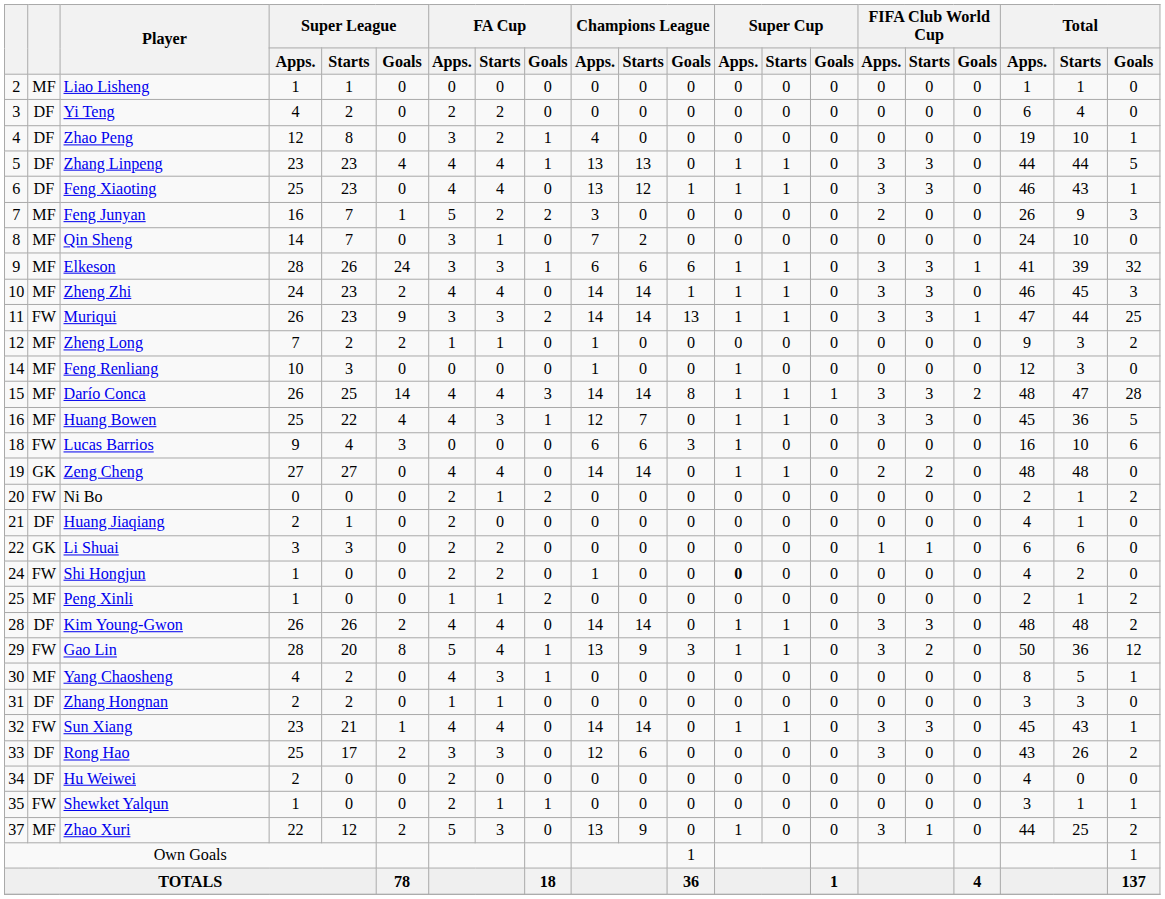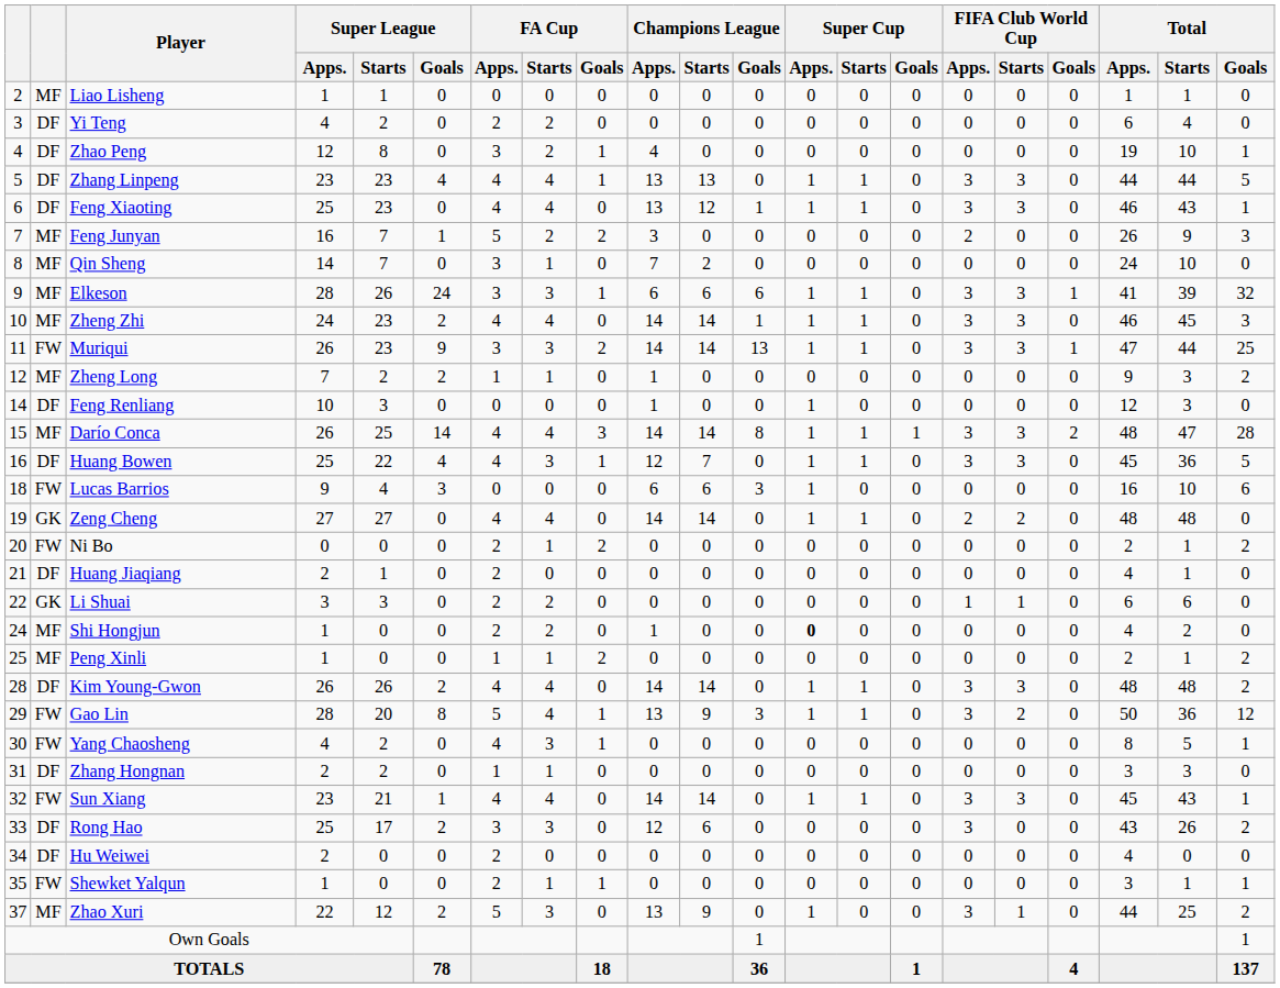 <table class="wikitable" style="text-align:center">
 <tr>
 <th rowspan="2"></th>
 <th rowspan="2"></th>
 <th rowspan="2" width="200">Player</th>
 <th colspan="3" width="150">Super League</th>
 <th colspan="3" width="105">FA Cup</th>
 <th colspan="3" width="105">Champions League</th>
 <th colspan="3" width="105">Super Cup</th>
 <th colspan="3" width="105">FIFA Club World Cup</th>
 <th colspan="3" width="150">Total</th>
 </tr>
 <tr>
 <th>Apps.</th>
 <th>Starts</th>
 <th>Goals</th>
 <th>Apps.</th>
 <th>Starts</th>
 <th>Goals</th>
 <th>Apps.</th>
 <th>Starts</th>
 <th>Goals</th>
 <th>Apps.</th>
 <th>Starts</th>
 <th>Goals</th>
 <th>Apps.</th>
 <th>Starts</th>
 <th>Goals</th>
 <th>Apps.</th>
 <th>Starts</th>
 <th>Goals</th>
 </tr>
 <tr>
 <td>2</td>
 <td>MF</td>
 <td align="left"> <a href='#'>Liao Lisheng</a></td>
 <td>1</td>
 <td>1</td>
 <td>0</td>
 <td>0</td>
 <td>0</td>
 <td>0</td>
 <td>0</td>
 <td>0</td>
 <td>0</td>
 <td>0</td>
 <td>0</td>
 <td>0</td>
 <td>0</td>
 <td>0</td>
 <td>0</td>
 <td>1</td>
 <td>1</td>
 <td>0</td>
 </tr>
 <tr>
 <td>3</td>
 <td>DF</td>
 <td align="left"> <a href='#'>Yi Teng</a></td>
 <td>4</td>
 <td>2</td>
 <td>0</td>
 <td>2</td>
 <td>2</td>
 <td>0</td>
 <td>0</td>
 <td>0</td>
 <td>0</td>
 <td>0</td>
 <td>0</td>
 <td>0</td>
 <td>0</td>
 <td>0</td>
 <td>0</td>
 <td>6</td>
 <td>4</td>
 <td>0</td>
 </tr>
 <tr>
 <td>4</td>
 <td>DF</td>
 <td align="left"> <a href='#'>Zhao Peng</a></td>
 <td>12</td>
 <td>8</td>
 <td>0</td>
 <td>3</td>
 <td>2</td>
 <td>1</td>
 <td>4</td>
 <td>0</td>
 <td>0</td>
 <td>0</td>
 <td>0</td>
 <td>0</td>
 <td>0</td>
 <td>0</td>
 <td>0</td>
 <td>19</td>
 <td>10</td>
 <td>1</td>
 </tr>
 <tr>
 <td>5</td>
 <td>DF</td>
 <td align="left"> <a href='#'>Zhang Linpeng</a></td>
 <td>23</td>
 <td>23</td>
 <td>4</td>
 <td>4</td>
 <td>4</td>
 <td>1</td>
 <td>13</td>
 <td>13</td>
 <td>0</td>
 <td>1</td>
 <td>1</td>
 <td>0</td>
 <td>3</td>
 <td>3</td>
 <td>0</td>
 <td>44</td>
 <td>44</td>
 <td>5</td>
 </tr>
 <tr>
 <td>6</td>
 <td>DF</td>
 <td align="left"> <a href='#'>Feng Xiaoting</a></td>
 <td>25</td>
 <td>23</td>
 <td>0</td>
 <td>4</td>
 <td>4</td>
 <td>0</td>
 <td>13</td>
 <td>12</td>
 <td>1</td>
 <td>1</td>
 <td>1</td>
 <td>0</td>
 <td>3</td>
 <td>3</td>
 <td>0</td>
 <td>46</td>
 <td>43</td>
 <td>1</td>
 </tr>
 <tr>
 <td>7</td>
 <td>MF</td>
 <td align="left"> <a href='#'>Feng Junyan</a></td>
 <td>16</td>
 <td>7</td>
 <td>1</td>
 <td>5</td>
 <td>2</td>
 <td>2</td>
 <td>3</td>
 <td>0</td>
 <td>0</td>
 <td>0</td>
 <td>0</td>
 <td>0</td>
 <td>2</td>
 <td>0</td>
 <td>0</td>
 <td>26</td>
 <td>9</td>
 <td>3</td>
 </tr>
 <tr>
 <td>8</td>
 <td>MF</td>
 <td align="left"> <a href='#'>Qin Sheng</a></td>
 <td>14</td>
 <td>7</td>
 <td>0</td>
 <td>3</td>
 <td>1</td>
 <td>0</td>
 <td>7</td>
 <td>2</td>
 <td>0</td>
 <td>0</td>
 <td>0</td>
 <td>0</td>
 <td>0</td>
 <td>0</td>
 <td>0</td>
 <td>24</td>
 <td>10</td>
 <td>0</td>
 </tr>
 <tr>
 <td>9</td>
 <td>MF</td>
 <td align="left"> <a href='#'>Elkeson</a></td>
 <td>28</td>
 <td>26</td>
 <td>24</td>
 <td>3</td>
 <td>3</td>
 <td>1</td>
 <td>6</td>
 <td>6</td>
 <td>6</td>
 <td>1</td>
 <td>1</td>
 <td>0</td>
 <td>3</td>
 <td>3</td>
 <td>1</td>
 <td>41</td>
 <td>39</td>
 <td>32</td>
 </tr>
 <tr>
 <td>10</td>
 <td>MF</td>
 <td align="left"> <a href='#'>Zheng Zhi</a></td>
 <td>24</td>
 <td>23</td>
 <td>2</td>
 <td>4</td>
 <td>4</td>
 <td>0</td>
 <td>14</td>
 <td>14</td>
 <td>1</td>
 <td>1</td>
 <td>1</td>
 <td>0</td>
 <td>3</td>
 <td>3</td>
 <td>0</td>
 <td>46</td>
 <td>45</td>
 <td>3</td>
 </tr>
 <tr>
 <td>11</td>
 <td>FW</td>
 <td align="left"> <a href='#'>Muriqui</a></td>
 <td>26</td>
 <td>23</td>
 <td>9</td>
 <td>3</td>
 <td>3</td>
 <td>2</td>
 <td>14</td>
 <td>14</td>
 <td>13</td>
 <td>1</td>
 <td>1</td>
 <td>0</td>
 <td>3</td>
 <td>3</td>
 <td>1</td>
 <td>47</td>
 <td>44</td>
 <td>25</td>
 </tr>
 <tr>
 <td>12</td>
 <td>MF</td>
 <td align="left"> <a href='#'>Zheng Long</a></td>
 <td>7</td>
 <td>2</td>
 <td>2</td>
 <td>1</td>
 <td>1</td>
 <td>0</td>
 <td>1</td>
 <td>0</td>
 <td>0</td>
 <td>0</td>
 <td>0</td>
 <td>0</td>
 <td>0</td>
 <td>0</td>
 <td>0</td>
 <td>9</td>
 <td>3</td>
 <td>2</td>
 </tr>
 <tr>
 <td>14</td>
-<td>MF</td>
+<td>DF</td>
 <td align="left"> <a href='#'>Feng Renliang</a></td>
 <td>10</td>
 <td>3</td>
 <td>0</td>
 <td>0</td>
 <td>0</td>
 <td>0</td>
 <td>1</td>
 <td>0</td>
 <td>0</td>
 <td>1</td>
 <td>0</td>
 <td>0</td>
 <td>0</td>
 <td>0</td>
 <td>0</td>
 <td>12</td>
 <td>3</td>
 <td>0</td>
 </tr>
 <tr>
 <td>15</td>
 <td>MF</td>
 <td align="left"> <a href='#'>Darío Conca</a></td>
 <td>26</td>
 <td>25</td>
 <td>14</td>
 <td>4</td>
 <td>4</td>
 <td>3</td>
 <td>14</td>
 <td>14</td>
 <td>8</td>
 <td>1</td>
 <td>1</td>
 <td>1</td>
 <td>3</td>
 <td>3</td>
 <td>2</td>
 <td>48</td>
 <td>47</td>
 <td>28</td>
 </tr>
 <tr>
 <td>16</td>
-<td>MF</td>
+<td>DF</td>
 <td align="left"> <a href='#'>Huang Bowen</a></td>
 <td>25</td>
 <td>22</td>
 <td>4</td>
 <td>4</td>
 <td>3</td>
 <td>1</td>
 <td>12</td>
 <td>7</td>
 <td>0</td>
 <td>1</td>
 <td>1</td>
 <td>0</td>
 <td>3</td>
 <td>3</td>
 <td>0</td>
 <td>45</td>
 <td>36</td>
 <td>5</td>
 </tr>
 <tr>
 <td>18</td>
 <td>FW</td>
 <td align="left"> <a href='#'>Lucas Barrios</a></td>
 <td>9</td>
 <td>4</td>
 <td>3</td>
 <td>0</td>
 <td>0</td>
 <td>0</td>
 <td>6</td>
 <td>6</td>
 <td>3</td>
 <td>1</td>
 <td>0</td>
 <td>0</td>
 <td>0</td>
 <td>0</td>
 <td>0</td>
 <td>16</td>
 <td>10</td>
 <td>6</td>
 </tr>
 <tr>
 <td>19</td>
 <td>GK</td>
 <td align="left"> <a href='#'>Zeng Cheng</a></td>
 <td>27</td>
 <td>27</td>
 <td>0</td>
 <td>4</td>
 <td>4</td>
 <td>0</td>
 <td>14</td>
 <td>14</td>
 <td>0</td>
 <td>1</td>
 <td>1</td>
 <td>0</td>
 <td>2</td>
 <td>2</td>
 <td>0</td>
 <td>48</td>
 <td>48</td>
 <td>0</td>
 </tr>
 <tr>
 <td>20</td>
 <td>FW</td>
 <td align="left"> Ni Bo</td>
 <td>0</td>
 <td>0</td>
 <td>0</td>
 <td>2</td>
 <td>1</td>
 <td>2</td>
 <td>0</td>
 <td>0</td>
 <td>0</td>
 <td>0</td>
 <td>0</td>
 <td>0</td>
 <td>0</td>
 <td>0</td>
 <td>0</td>
 <td>2</td>
 <td>1</td>
 <td>2</td>
 </tr>
 <tr>
 <td>21</td>
 <td>DF</td>
 <td align="left"> <a href='#'>Huang Jiaqiang</a></td>
 <td>2</td>
 <td>1</td>
 <td>0</td>
 <td>2</td>
 <td>0</td>
 <td>0</td>
 <td>0</td>
 <td>0</td>
 <td>0</td>
 <td>0</td>
 <td>0</td>
 <td>0</td>
 <td>0</td>
 <td>0</td>
 <td>0</td>
 <td>4</td>
 <td>1</td>
 <td>0</td>
 </tr>
 <tr>
 <td>22</td>
 <td>GK</td>
 <td align="left"> <a href='#'>Li Shuai</a></td>
 <td>3</td>
 <td>3</td>
 <td>0</td>
 <td>2</td>
 <td>2</td>
 <td>0</td>
 <td>0</td>
 <td>0</td>
 <td>0</td>
 <td>0</td>
 <td>0</td>
 <td>0</td>
 <td>1</td>
 <td>1</td>
 <td>0</td>
 <td>6</td>
 <td>6</td>
 <td>0</td>
 </tr>
 <tr>
 <td>24</td>
-<td>FW</td>
+<td>MF</td>
 <td align="left"> <a href='#'>Shi Hongjun</a></td>
 <td>1</td>
 <td>0</td>
 <td>0</td>
 <td>2</td>
 <td>2</td>
 <td>0</td>
 <td>1</td>
 <td>0</td>
 <td>0</td>
 <td><strong>0</strong></td>
 <td>0</td>
 <td>0</td>
 <td>0</td>
 <td>0</td>
 <td>0</td>
 <td>4</td>
 <td>2</td>
 <td>0</td>
 </tr>
 <tr>
 <td>25</td>
 <td>MF</td>
 <td align="left"> <a href='#'>Peng Xinli</a></td>
 <td>1</td>
 <td>0</td>
 <td>0</td>
 <td>1</td>
 <td>1</td>
 <td>2</td>
 <td>0</td>
 <td>0</td>
 <td>0</td>
 <td>0</td>
 <td>0</td>
 <td>0</td>
 <td>0</td>
 <td>0</td>
 <td>0</td>
 <td>2</td>
 <td>1</td>
 <td>2</td>
 </tr>
 <tr>
 <td>28</td>
 <td>DF</td>
 <td align="left"> <a href='#'>Kim Young-Gwon</a></td>
 <td>26</td>
 <td>26</td>
 <td>2</td>
 <td>4</td>
 <td>4</td>
 <td>0</td>
 <td>14</td>
 <td>14</td>
 <td>0</td>
 <td>1</td>
 <td>1</td>
 <td>0</td>
 <td>3</td>
 <td>3</td>
 <td>0</td>
 <td>48</td>
 <td>48</td>
 <td>2</td>
 </tr>
 <tr>
 <td>29</td>
 <td>FW</td>
 <td align="left"> <a href='#'>Gao Lin</a></td>
 <td>28</td>
 <td>20</td>
 <td>8</td>
 <td>5</td>
 <td>4</td>
 <td>1</td>
 <td>13</td>
 <td>9</td>
 <td>3</td>
 <td>1</td>
 <td>1</td>
 <td>0</td>
 <td>3</td>
 <td>2</td>
 <td>0</td>
 <td>50</td>
 <td>36</td>
 <td>12</td>
 </tr>
 <tr>
 <td>30</td>
-<td>MF</td>
+<td>FW</td>
 <td align="left"> <a href='#'>Yang Chaosheng</a></td>
 <td>4</td>
 <td>2</td>
 <td>0</td>
 <td>4</td>
 <td>3</td>
 <td>1</td>
 <td>0</td>
 <td>0</td>
 <td>0</td>
 <td>0</td>
 <td>0</td>
 <td>0</td>
 <td>0</td>
 <td>0</td>
 <td>0</td>
 <td>8</td>
 <td>5</td>
 <td>1</td>
 </tr>
 <tr>
 <td>31</td>
 <td>DF</td>
 <td align="left"> <a href='#'>Zhang Hongnan</a></td>
 <td>2</td>
 <td>2</td>
 <td>0</td>
 <td>1</td>
 <td>1</td>
 <td>0</td>
 <td>0</td>
 <td>0</td>
 <td>0</td>
 <td>0</td>
 <td>0</td>
 <td>0</td>
 <td>0</td>
 <td>0</td>
 <td>0</td>
 <td>3</td>
 <td>3</td>
 <td>0</td>
 </tr>
 <tr>
 <td>32</td>
 <td>FW</td>
 <td align="left"> <a href='#'>Sun Xiang</a></td>
 <td>23</td>
 <td>21</td>
 <td>1</td>
 <td>4</td>
 <td>4</td>
 <td>0</td>
 <td>14</td>
 <td>14</td>
 <td>0</td>
 <td>1</td>
 <td>1</td>
 <td>0</td>
 <td>3</td>
 <td>3</td>
 <td>0</td>
 <td>45</td>
 <td>43</td>
 <td>1</td>
 </tr>
 <tr>
 <td>33</td>
 <td>DF</td>
 <td align="left"> <a href='#'>Rong Hao</a></td>
 <td>25</td>
 <td>17</td>
 <td>2</td>
 <td>3</td>
 <td>3</td>
 <td>0</td>
 <td>12</td>
 <td>6</td>
 <td>0</td>
 <td>0</td>
 <td>0</td>
 <td>0</td>
 <td>3</td>
 <td>0</td>
 <td>0</td>
 <td>43</td>
 <td>26</td>
 <td>2</td>
 </tr>
 <tr>
 <td>34</td>
 <td>DF</td>
 <td align="left"> <a href='#'>Hu Weiwei</a></td>
 <td>2</td>
 <td>0</td>
 <td>0</td>
 <td>2</td>
 <td>0</td>
 <td>0</td>
 <td>0</td>
 <td>0</td>
 <td>0</td>
 <td>0</td>
 <td>0</td>
 <td>0</td>
 <td>0</td>
 <td>0</td>
 <td>0</td>
 <td>4</td>
 <td>0</td>
 <td>0</td>
 </tr>
 <tr>
 <td>35</td>
 <td>FW</td>
 <td align="left"> <a href='#'>Shewket Yalqun</a></td>
 <td>1</td>
 <td>0</td>
 <td>0</td>
 <td>2</td>
 <td>1</td>
 <td>1</td>
 <td>0</td>
 <td>0</td>
 <td>0</td>
 <td>0</td>
 <td>0</td>
 <td>0</td>
 <td>0</td>
 <td>0</td>
 <td>0</td>
 <td>3</td>
 <td>1</td>
 <td>1</td>
 </tr>
 <tr>
 <td>37</td>
 <td>MF</td>
 <td align="left"> <a href='#'>Zhao Xuri</a></td>
 <td>22</td>
 <td>12</td>
 <td>2</td>
 <td>5</td>
 <td>3</td>
 <td>0</td>
 <td>13</td>
 <td>9</td>
 <td>0</td>
 <td>1</td>
 <td>0</td>
 <td>0</td>
 <td>3</td>
 <td>1</td>
 <td>0</td>
 <td>44</td>
 <td>25</td>
 <td>2</td>
 </tr>
 <tr>
 <td colspan="5">Own Goals</td>
 <td></td>
 <td colspan="2"></td>
 <td></td>
 <td colspan="2"></td>
 <td>1</td>
 <td colspan="2"></td>
 <td></td>
 <td colspan="2"></td>
 <td></td>
 <td colspan="2"></td>
 <td>1</td>
 </tr>
 <tr>
 <td ! colspan="5" style="background: #efefef; text-align: center;"><strong>TOTALS</strong></td>
 <th>78</th>
 <td ! colspan="2" style="background: #efefef; text-align: center;"></td>
 <th>18</th>
 <td ! colspan="2" style="background: #efefef; text-align: center;"></td>
 <th>36</th>
 <td ! colspan="2" style="background: #efefef; text-align: center;"></td>
 <th>1</th>
 <td ! colspan="2" style="background: #efefef; text-align: center;"></td>
 <th>4</th>
 <td ! colspan="2" style="background: #efefef; text-align: center;"></td>
 <th>137</th>
 </tr>
 <tr>
 </tr>
 </table>
